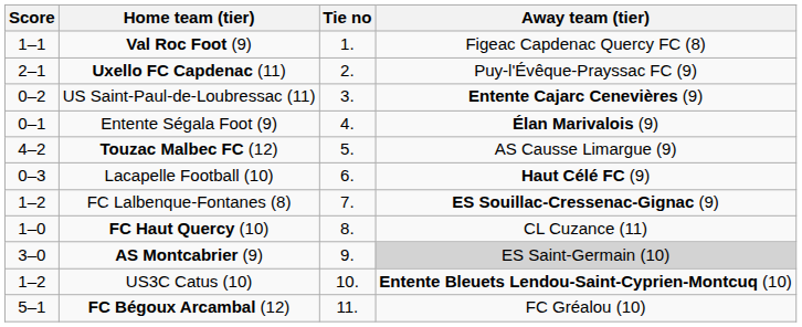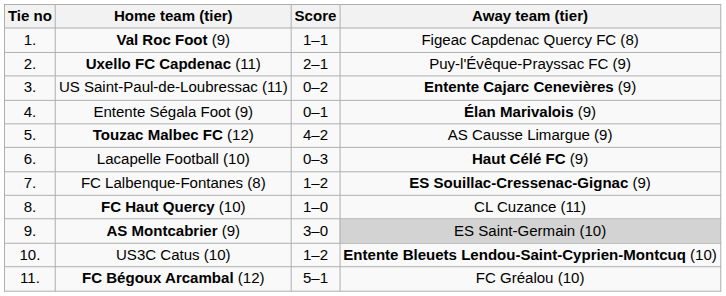 <table class="wikitable" style="text-align: center">
 <tr>
+<th>Tie no</th>
+<th>Home team (tier)</th>
 <th>Score</th>
-<th>Home team (tier)</th>
-<th>Tie no</th>
 <th>Away team (tier)</th>
 </tr>
 <tr>
+<td>1.</td>
+<td><strong>Val Roc Foot</strong> (9)</td>
 <td>1–1 </td>
-<td><strong>Val Roc Foot</strong> (9)</td>
-<td>1.</td>
 <td>Figeac Capdenac Quercy FC (8)</td>
 </tr>
 <tr>
+<td>2.</td>
+<td><strong>Uxello FC Capdenac</strong> (11)</td>
 <td>2–1</td>
-<td><strong>Uxello FC Capdenac</strong> (11)</td>
-<td>2.</td>
 <td>Puy-l'Évêque-Prayssac FC (9)</td>
 </tr>
 <tr>
+<td>3.</td>
+<td>US Saint-Paul-de-Loubressac (11)</td>
 <td>0–2</td>
-<td>US Saint-Paul-de-Loubressac (11)</td>
-<td>3.</td>
 <td><strong>Entente Cajarc Cenevières</strong> (9)</td>
 </tr>
 <tr>
+<td>4.</td>
+<td>Entente Ségala Foot (9)</td>
 <td>0–1</td>
-<td>Entente Ségala Foot (9)</td>
-<td>4.</td>
 <td><strong>Élan Marivalois</strong> (9)</td>
 </tr>
 <tr>
+<td>5.</td>
+<td><strong>Touzac Malbec FC</strong> (12)</td>
 <td>4–2</td>
-<td><strong>Touzac Malbec FC</strong> (12)</td>
-<td>5.</td>
 <td>AS Causse Limargue (9)</td>
 </tr>
 <tr>
+<td>6.</td>
+<td>Lacapelle Football (10)</td>
 <td>0–3</td>
-<td>Lacapelle Football (10)</td>
-<td>6.</td>
 <td><strong>Haut Célé FC</strong> (9)</td>
 </tr>
 <tr>
+<td>7.</td>
+<td>FC Lalbenque-Fontanes (8)</td>
 <td>1–2</td>
-<td>FC Lalbenque-Fontanes (8)</td>
-<td>7.</td>
 <td><strong>ES Souillac-Cressenac-Gignac</strong> (9)</td>
 </tr>
 <tr>
+<td>8.</td>
+<td><strong>FC Haut Quercy</strong> (10)</td>
 <td>1–0</td>
-<td><strong>FC Haut Quercy</strong> (10)</td>
-<td>8.</td>
 <td>CL Cuzance (11)</td>
 </tr>
 <tr>
+<td>9.</td>
+<td><strong>AS Montcabrier</strong> (9)</td>
 <td>3–0</td>
-<td><strong>AS Montcabrier</strong> (9)</td>
-<td>9.</td>
 <td style="background: lightgrey;">ES Saint-Germain (10)</td>
 </tr>
 <tr>
+<td>10.</td>
+<td>US3C Catus (10)</td>
 <td>1–2</td>
-<td>US3C Catus (10)</td>
-<td>10.</td>
 <td><strong>Entente Bleuets Lendou-Saint-Cyprien-Montcuq</strong> (10)</td>
 </tr>
 <tr>
+<td>11.</td>
+<td><strong>FC Bégoux Arcambal</strong> (12)</td>
 <td>5–1</td>
-<td><strong>FC Bégoux Arcambal</strong> (12)</td>
-<td>11.</td>
 <td>FC Gréalou (10)</td>
 </tr>
 </table>
